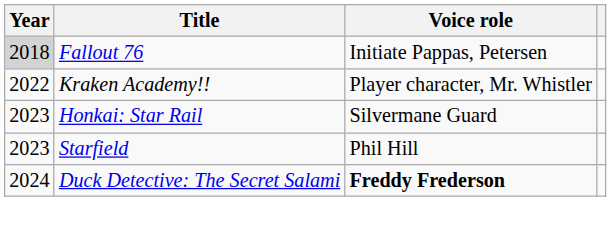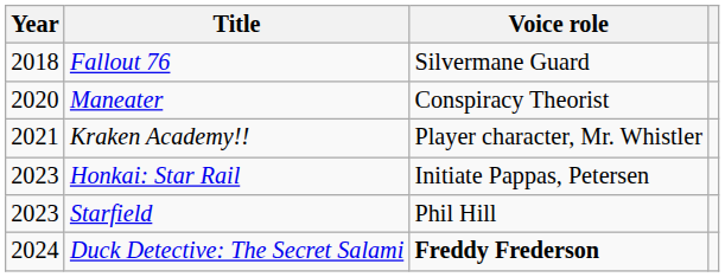 <table class="wikitable">
 <tr>
 <th>Year</th>
 <th>Title</th>
 <th>Voice role</th>
 <th></th>
 </tr>
 <tr>
-<td style="background: lightgrey;">2018</td>
+<td>2018</td>
 <td><em><a href='#'>Fallout 76</a></em></td>
-<td>Initiate Pappas, Petersen</td>
+<td>Silvermane Guard</td>
 <td></td>
 </tr>
 <tr>
-<td>2022</td>
+<td>2020</td>
+<td><em><a href='#'>Maneater</a></em></td>
+<td>Conspiracy Theorist</td>
+<td></td>
+</tr>
+<tr>
+<td>2021</td>
 <td><em>Kraken Academy!!</em></td>
 <td>Player character, Mr. Whistler</td>
 <td></td>
 </tr>
 <tr>
 <td>2023</td>
 <td><em><a href='#'>Honkai: Star Rail</a></em></td>
-<td>Silvermane Guard</td>
+<td>Initiate Pappas, Petersen</td>
 <td></td>
 </tr>
 <tr>
 <td>2023</td>
 <td><em><a href='#'>Starfield</a></em></td>
 <td>Phil Hill</td>
 <td></td>
 </tr>
 <tr>
 <td>2024</td>
 <td><em><a href='#'>Duck Detective: The Secret Salami</a></em></td>
 <td><strong>Freddy Frederson</strong></td>
 <td></td>
 </tr>
 </table>
